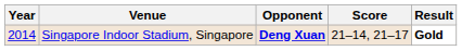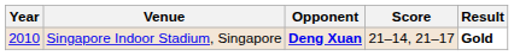 <table class="sortable wikitable" style="font-size: 90%">
 <tr>
 <th>Year</th>
 <th>Venue</th>
 <th>Opponent</th>
 <th>Score</th>
 <th>Result</th>
 </tr>
 <tr style="background:#F3E6D7">
-<td align="center"><a href='#'>2014</a></td>
+<td align="center"><a href='#'>2010</a></td>
 <td align="left"><a href='#'>Singapore Indoor Stadium</a>, Singapore</td>
 <td align="left"><strong> <a href='#'>Deng Xuan</a></strong></td>
 <td align="left">21–14, 21–17</td>
 <td style="text-align:left; background:white"> <strong>Gold</strong></td>
 </tr>
 </table>
